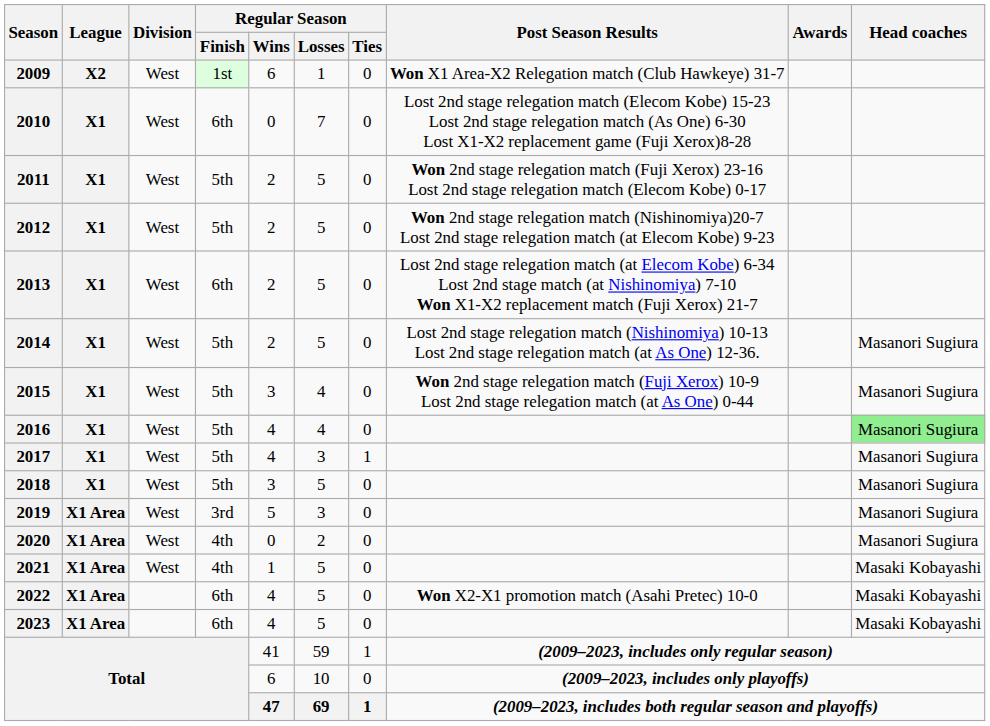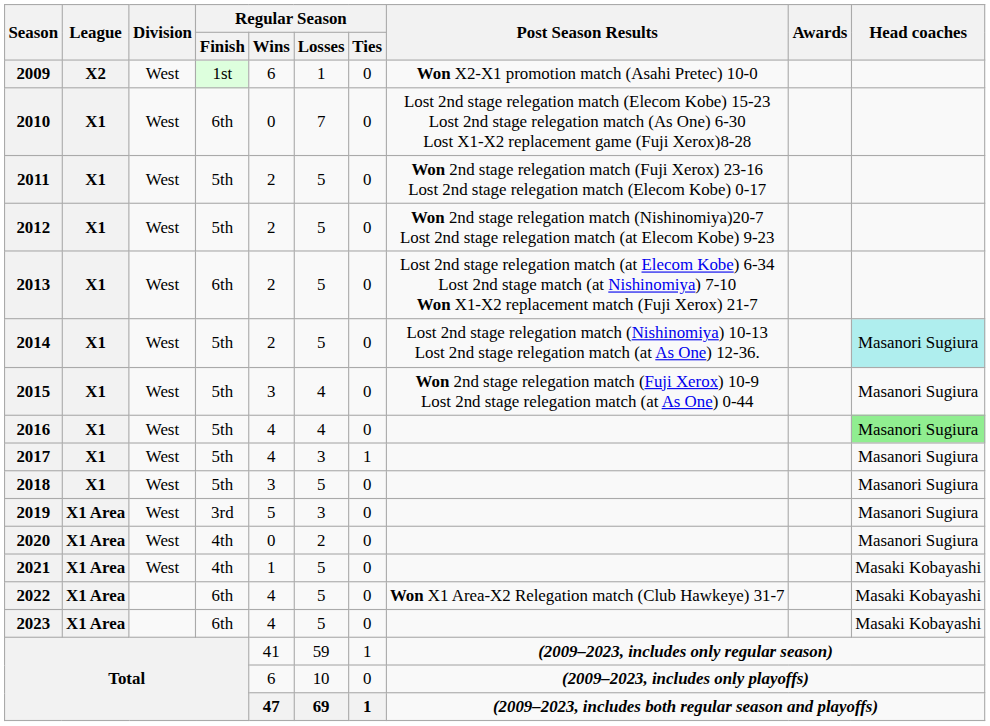 <table class="wikitable" style="text-align:center; font-size:95%">
 <tr>
 <th rowspan="2">Season</th>
 <th rowspan="2">League</th>
 <th rowspan="2">Division</th>
 <th colspan="4">Regular Season</th>
 <th rowspan="2">Post Season Results</th>
 <th rowspan="2">Awards</th>
 <th rowspan="2">Head coaches</th>
 </tr>
 <tr>
 <th>Finish</th>
 <th>Wins</th>
 <th>Losses</th>
 <th>Ties</th>
 </tr>
 <tr>
 <th align="center">2009</th>
 <th align="center">X2</th>
 <td align="center">West</td>
 <td align="center" bgcolor="#DDFFDD">1st</td>
 <td align="center">6</td>
 <td align="center">1</td>
 <td align="center">0</td>
-<td><strong>Won</strong> X1 Area-X2 Relegation match (Club Hawkeye) 31-7</td>
+<td><strong>Won</strong> X2-X1 promotion match (Asahi Pretec) 10-0</td>
 <td></td>
 <td></td>
 </tr>
 <tr>
 <th align="center">2010</th>
 <th align="center">X1</th>
 <td align="center">West</td>
 <td align="center" bgcolor="">6th</td>
 <td align="center">0</td>
 <td align="center">7</td>
 <td align="center">0</td>
 <td>Lost 2nd stage relegation match (Elecom Kobe) 15-23<br>Lost 2nd stage relegation match (As One) 6-30<br>Lost X1-X2 replacement game (Fuji Xerox)8-28</td>
 <td></td>
 <td></td>
 </tr>
 <tr>
 <th align="center">2011</th>
 <th align="center">X1</th>
 <td align="center">West</td>
 <td align="center" bgcolor="">5th</td>
 <td align="center">2</td>
 <td align="center">5</td>
 <td align="center">0</td>
 <td><strong>Won</strong> 2nd stage relegation match (Fuji Xerox) 23-16<br>Lost 2nd stage relegation match (Elecom Kobe) 0-17</td>
 <td></td>
 <td></td>
 </tr>
 <tr>
 <th align="center">2012</th>
 <th align="center">X1</th>
 <td align="center">West</td>
 <td align="center" bgcolor="">5th</td>
 <td align="center">2</td>
 <td align="center">5</td>
 <td align="center">0</td>
 <td><strong>Won</strong> 2nd stage relegation match (Nishinomiya)20-7<br>Lost 2nd stage relegation match (at Elecom Kobe) 9-23</td>
 <td></td>
 <td></td>
 </tr>
 <tr>
 <th align="center">2013</th>
 <th align="center">X1</th>
 <td align="center">West</td>
 <td align="center" bgcolor="">6th</td>
 <td align="center">2</td>
 <td align="center">5</td>
 <td align="center">0</td>
 <td>Lost 2nd stage relegation match (at <a href='#'>Elecom Kobe</a>) 6-34<br>Lost 2nd stage match (at <a href='#'>Nishinomiya</a>) 7-10<br><strong>Won</strong> X1-X2 replacement match (Fuji Xerox) 21-7</td>
 <td></td>
 <td></td>
 </tr>
 <tr>
 <th align="center">2014</th>
 <th align="center">X1</th>
 <td align="center">West</td>
 <td align="center" bgcolor="">5th</td>
 <td align="center">2</td>
 <td align="center">5</td>
 <td align="center">0</td>
 <td>Lost 2nd stage relegation match (<a href='#'>Nishinomiya</a>) 10-13<br>Lost 2nd stage relegation match (at <a href='#'>As One</a>) 12-36.</td>
 <td></td>
-<td>Masanori Sugiura</td>
+<td style="background: paleturquoise;">Masanori Sugiura</td>
 </tr>
 <tr>
 <th align="center">2015</th>
 <th align="center">X1</th>
 <td align="center">West</td>
 <td align="center" bgcolor="">5th</td>
 <td align="center">3</td>
 <td align="center">4</td>
 <td align="center">0</td>
 <td><strong>Won</strong> 2nd stage relegation match (<a href='#'>Fuji Xerox</a>) 10-9<br>Lost 2nd stage relegation match (at <a href='#'>As One</a>) 0-44</td>
 <td></td>
 <td>Masanori Sugiura</td>
 </tr>
 <tr>
 <th align="center">2016</th>
 <th align="center">X1</th>
 <td align="center">West</td>
 <td align="center" bgcolor="">5th</td>
 <td align="center">4</td>
 <td align="center">4</td>
 <td align="center">0</td>
 <td></td>
 <td></td>
 <td style="background: lightgreen;">Masanori Sugiura</td>
 </tr>
 <tr>
 <th align="center">2017</th>
 <th align="center">X1</th>
 <td align="center">West</td>
 <td align="center" bgcolor="">5th</td>
 <td align="center">4</td>
 <td align="center">3</td>
 <td align="center">1</td>
 <td></td>
 <td></td>
 <td>Masanori Sugiura</td>
 </tr>
 <tr>
 <th align="center">2018</th>
 <th align="center">X1</th>
 <td align="center">West</td>
 <td align="center" bgcolor="">5th</td>
 <td align="center">3</td>
 <td align="center">5</td>
 <td align="center">0</td>
 <td></td>
 <td></td>
 <td>Masanori Sugiura</td>
 </tr>
 <tr>
 <th align="center">2019</th>
 <th align="center">X1 Area</th>
 <td align="center">West</td>
 <td align="center" bgcolor="">3rd</td>
 <td align="center">5</td>
 <td align="center">3</td>
 <td align="center">0</td>
 <td></td>
 <td></td>
 <td>Masanori Sugiura</td>
 </tr>
 <tr>
 <th align="center">2020</th>
 <th align="center">X1 Area</th>
 <td align="center">West</td>
 <td align="center" bgcolor="">4th</td>
 <td align="center">0</td>
 <td align="center">2</td>
 <td align="center">0</td>
 <td></td>
 <td></td>
 <td>Masanori Sugiura</td>
 </tr>
 <tr>
 <th align="center">2021</th>
 <th align="center">X1 Area</th>
 <td align="center">West</td>
 <td align="center" bgcolor="">4th</td>
 <td align="center">1</td>
 <td align="center">5</td>
 <td align="center">0</td>
 <td></td>
 <td></td>
 <td>Masaki Kobayashi</td>
 </tr>
 <tr>
 <th align="center">2022</th>
 <th align="center">X1 Area</th>
 <td align="center"></td>
 <td align="center" bgcolor="">6th</td>
 <td align="center">4</td>
 <td align="center">5</td>
 <td align="center">0</td>
-<td><strong>Won</strong> X2-X1 promotion match (Asahi Pretec) 10-0</td>
+<td><strong>Won</strong> X1 Area-X2 Relegation match (Club Hawkeye) 31-7</td>
 <td></td>
 <td>Masaki Kobayashi</td>
 </tr>
 <tr>
 <th align="center">2023</th>
 <th align="center">X1 Area</th>
 <td align="center"></td>
 <td align="center" bgcolor="">6th</td>
 <td align="center">4</td>
 <td align="center">5</td>
 <td align="center">0</td>
 <td></td>
 <td></td>
 <td>Masaki Kobayashi</td>
 </tr>
 <tr>
 <th align="center" rowSpan="4" colSpan="4">Total</th>
 <td align="center">41</td>
 <td align="center">59</td>
 <td align="center">1</td>
 <td colSpan="4"><strong><em>(2009–2023, includes only regular season)</em></strong></td>
 </tr>
 <tr>
 <td align="center">6</td>
 <td align="center">10</td>
 <td align="center">0</td>
 <td colSpan="4"><strong><em>(2009–2023, includes only playoffs)</em></strong></td>
 </tr>
 <tr>
 <th align="center">47</th>
 <th align="center">69</th>
 <th align="center">1</th>
 <td colSpan="4"><strong><em>(2009–2023, includes both regular season and playoffs)</em></strong></td>
 </tr>
 </table>
